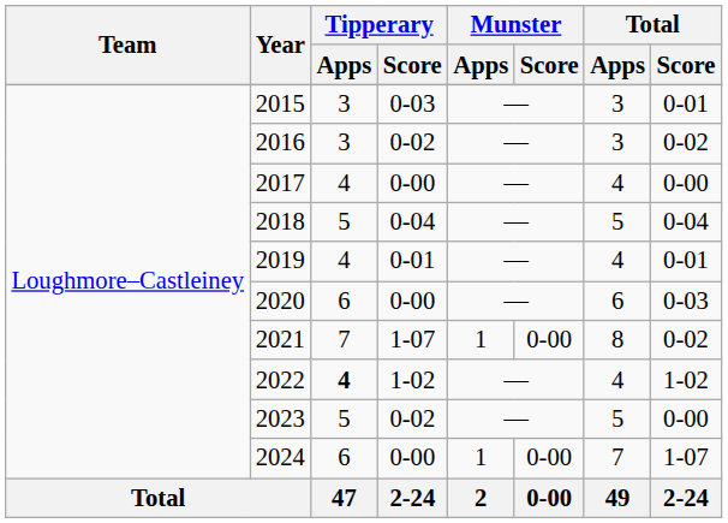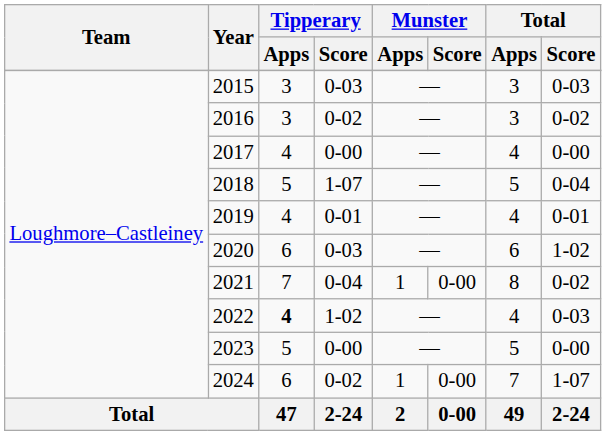 <table class="wikitable" style="text-align:center">
 <tr>
 <th rowspan="2">Team</th>
 <th rowspan="2">Year</th>
 <th colspan="2"><a href='#'>Tipperary</a></th>
 <th colspan="2"><a href='#'>Munster</a></th>
 <th colspan="2">Total</th>
 </tr>
 <tr>
 <th>Apps</th>
 <th>Score</th>
 <th>Apps</th>
 <th>Score</th>
 <th>Apps</th>
 <th>Score</th>
 </tr>
 <tr>
 </tr>
 <tr>
 <td rowspan="10"><a href='#'>Loughmore–Castleiney</a></td>
 <td>2015</td>
 <td>3</td>
 <td>0-03</td>
 <td colspan=2>—</td>
 <td>3</td>
-<td>0-01</td>
+<td>0-03</td>
 </tr>
 <tr>
 <td>2016</td>
 <td>3</td>
 <td>0-02</td>
 <td colspan=2>—</td>
 <td>3</td>
 <td>0-02</td>
 </tr>
 <tr>
 <td>2017</td>
 <td>4</td>
 <td>0-00</td>
 <td colspan=2>—</td>
 <td>4</td>
 <td>0-00</td>
 </tr>
 <tr>
 <td>2018</td>
 <td>5</td>
-<td>0-04</td>
+<td>1-07</td>
 <td colspan=2>—</td>
 <td>5</td>
 <td>0-04</td>
 </tr>
 <tr>
 <td>2019</td>
 <td>4</td>
 <td>0-01</td>
 <td colspan=2>—</td>
 <td>4</td>
 <td>0-01</td>
 </tr>
 <tr>
 <td>2020</td>
 <td>6</td>
-<td>0-00</td>
+<td>0-03</td>
 <td colspan=2>—</td>
 <td>6</td>
-<td>0-03</td>
+<td>1-02</td>
 </tr>
 <tr>
 <td>2021</td>
 <td>7</td>
-<td>1-07</td>
+<td>0-04</td>
 <td>1</td>
 <td>0-00</td>
 <td>8</td>
 <td>0-02</td>
 </tr>
 <tr>
 <td>2022</td>
 <td><strong>4</strong></td>
 <td>1-02</td>
 <td colspan=2>—</td>
 <td>4</td>
-<td>1-02</td>
+<td>0-03</td>
 </tr>
 <tr>
 <td>2023</td>
 <td>5</td>
-<td>0-02</td>
+<td>0-00</td>
 <td colspan=2>—</td>
 <td>5</td>
 <td>0-00</td>
 </tr>
 <tr>
 <td>2024</td>
 <td>6</td>
-<td>0-00</td>
+<td>0-02</td>
 <td>1</td>
 <td>0-00</td>
 <td>7</td>
 <td>1-07</td>
 </tr>
 <tr>
 <th colspan="2">Total</th>
 <th>47</th>
 <th>2-24</th>
 <th>2</th>
 <th>0-00</th>
 <th>49</th>
 <th>2-24</th>
 </tr>
 </table>
